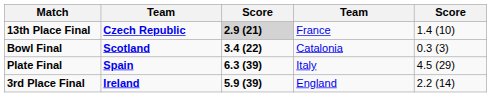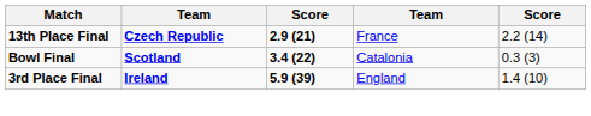 <table class="wikitable" width=700>
 <tr>
 <th width=12%>Match</th>
 <th width=15%>Team</th>
 <th width=9%>Score</th>
 <th width=15%>Team</th>
 <th width=9%>Score</th>
 </tr>
 <tr style="vertical-align: top;">
 <td><strong>13th Place Final</strong></td>
 <td> <strong><a href='#'>Czech Republic</a></strong></td>
-<td style="background: lightgrey;"><strong>2.9 (21)</strong></td>
+<td><strong>2.9 (21)</strong></td>
 <td> <a href='#'>France</a></td>
-<td>1.4 (10)</td>
+<td>2.2 (14)</td>
 </tr>
 <tr>
 <td><strong>Bowl Final</strong></td>
 <td> <strong><a href='#'>Scotland</a></strong></td>
 <td><strong>3.4 (22)</strong></td>
 <td> <a href='#'>Catalonia</a></td>
 <td>0.3 (3)</td>
 </tr>
 <tr>
-<td><strong>Plate Final</strong></td>
-<td> <strong><a href='#'>Spain</a></strong></td>
-<td><strong>6.3 (39)</strong></td>
-<td> <a href='#'>Italy</a></td>
-<td>4.5 (29)</td>
-</tr>
-<tr>
 <td><strong>3rd Place Final</strong></td>
 <td> <strong><a href='#'>Ireland</a></strong></td>
 <td><strong>5.9 (39)</strong></td>
 <td> <a href='#'>England</a></td>
-<td>2.2 (14)</td>
+<td>1.4 (10)</td>
 </tr>
 </table>
